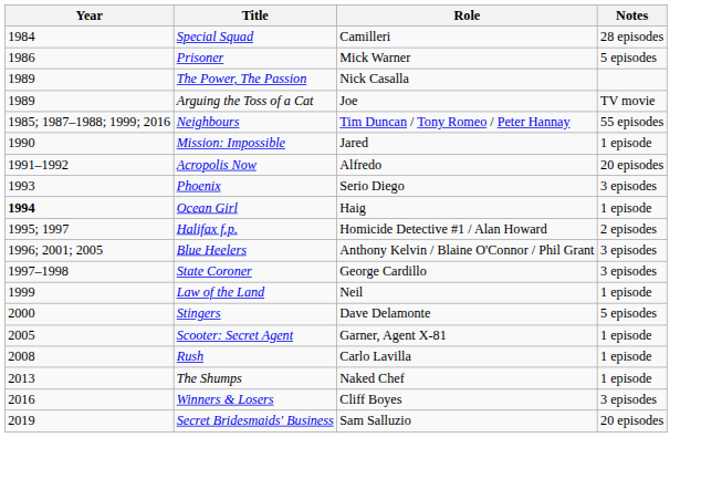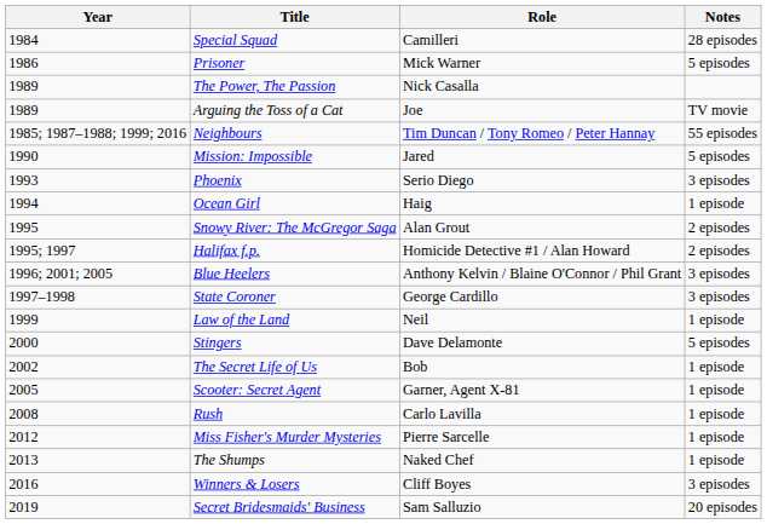 <table class=wikitable>
 <tr>
 <th>Year</th>
 <th>Title</th>
 <th>Role</th>
 <th>Notes</th>
 </tr>
 <tr>
 <td>1984</td>
 <td><em><a href='#'>Special Squad</a></em></td>
 <td>Camilleri</td>
 <td>28 episodes</td>
 </tr>
 <tr>
 <td>1986</td>
 <td><em><a href='#'>Prisoner</a></em></td>
 <td>Mick Warner</td>
 <td>5 episodes</td>
 </tr>
 <tr>
 <td>1989</td>
 <td><em><a href='#'>The Power, The Passion</a></em></td>
 <td>Nick Casalla</td>
 <td></td>
 </tr>
 <tr>
 <td>1989</td>
 <td><em>Arguing the Toss of a Cat</em></td>
 <td>Joe</td>
 <td>TV movie</td>
 </tr>
 <tr>
 <td>1985; 1987–1988; 1999; 2016</td>
 <td><em><a href='#'>Neighbours</a></em></td>
 <td><a href='#'>Tim Duncan</a> / <a href='#'>Tony Romeo</a> / <a href='#'>Peter Hannay</a></td>
 <td>55 episodes</td>
 </tr>
 <tr>
 <td>1990</td>
 <td><em><a href='#'>Mission: Impossible</a></em></td>
 <td>Jared</td>
-<td>1 episode</td>
-</tr>
-<tr>
-<td>1991–1992</td>
-<td><em><a href='#'>Acropolis Now</a></em></td>
-<td>Alfredo</td>
-<td>20 episodes</td>
+<td>5 episodes</td>
 </tr>
 <tr>
 <td>1993</td>
 <td><em><a href='#'>Phoenix</a></em></td>
 <td>Serio Diego</td>
 <td>3 episodes</td>
 </tr>
 <tr>
-<td><strong>1994</strong></td>
+<td>1994</td>
 <td><em><a href='#'>Ocean Girl</a></em></td>
 <td>Haig</td>
 <td>1 episode</td>
+</tr>
+<tr>
+<td>1995</td>
+<td><em><a href='#'>Snowy River: The McGregor Saga</a></em></td>
+<td>Alan Grout</td>
+<td>2 episodes</td>
 </tr>
 <tr>
 <td>1995; 1997</td>
 <td><em><a href='#'>Halifax f.p.</a></em></td>
 <td>Homicide Detective #1 / Alan Howard</td>
 <td>2 episodes</td>
 </tr>
 <tr>
 <td>1996; 2001; 2005</td>
 <td><em><a href='#'>Blue Heelers</a></em></td>
 <td>Anthony Kelvin / Blaine O'Connor / Phil Grant</td>
 <td>3 episodes</td>
 </tr>
 <tr>
 <td>1997–1998</td>
 <td><em><a href='#'>State Coroner</a></em></td>
 <td>George Cardillo</td>
 <td>3 episodes</td>
 </tr>
 <tr>
 <td>1999</td>
 <td><em><a href='#'>Law of the Land</a></em></td>
 <td>Neil</td>
 <td>1 episode</td>
 </tr>
 <tr>
 <td>2000</td>
 <td><em><a href='#'>Stingers</a></em></td>
 <td>Dave Delamonte</td>
 <td>5 episodes</td>
 </tr>
 <tr>
+<td>2002</td>
+<td><em><a href='#'>The Secret Life of Us</a></em></td>
+<td>Bob</td>
+<td>1 episode</td>
+</tr>
+<tr>
 <td>2005</td>
 <td><em><a href='#'>Scooter: Secret Agent</a></em></td>
 <td>Garner, Agent X-81</td>
 <td>1 episode</td>
 </tr>
 <tr>
 <td>2008</td>
 <td><em><a href='#'>Rush</a></em></td>
 <td>Carlo Lavilla</td>
+<td>1 episode</td>
+</tr>
+<tr>
+<td>2012</td>
+<td><em><a href='#'>Miss Fisher's Murder Mysteries</a></em></td>
+<td>Pierre Sarcelle</td>
 <td>1 episode</td>
 </tr>
 <tr>
 <td>2013</td>
 <td><em>The Shumps</em></td>
 <td>Naked Chef</td>
 <td>1 episode</td>
 </tr>
 <tr>
 <td>2016</td>
 <td><em><a href='#'>Winners & Losers</a></em></td>
 <td>Cliff Boyes</td>
 <td>3 episodes</td>
 </tr>
 <tr>
 <td>2019</td>
 <td><em><a href='#'>Secret Bridesmaids' Business</a></em></td>
 <td>Sam Salluzio</td>
 <td>20 episodes</td>
 </tr>
 </table>
